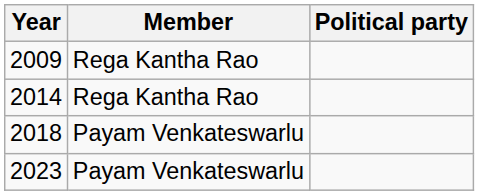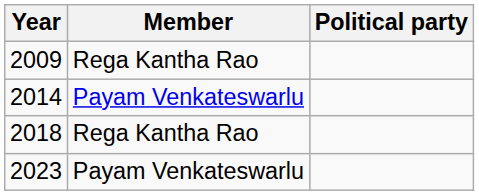 <table class="wikitable sortable">
 <tr>
 <th>Year</th>
 <th>Member</th>
 <th colspan="2">Political party</th>
 </tr>
 <tr>
 <td>2009</td>
 <td>Rega Kantha Rao</td>
 <td></td>
 </tr>
 <tr>
 <td>2014</td>
-<td>Rega Kantha Rao</td>
+<td><a href='#'>Payam Venkateswarlu</a></td>
 <td></td>
 </tr>
 <tr>
 <td>2018</td>
-<td>Payam Venkateswarlu</td>
+<td>Rega Kantha Rao</td>
 <td></td>
 </tr>
 <tr>
 <td>2023</td>
 <td>Payam Venkateswarlu</td>
 <td></td>
 </tr>
 </table>
